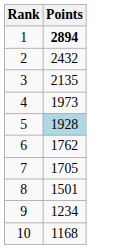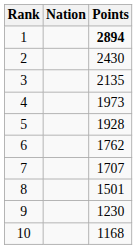 <table class="wikitable sortable">
 <tr>
 <th>Rank</th>
+<th>Nation</th>
 <th>Points</th>
 </tr>
 <tr>
 <td align=center>1</td>
+<td></td>
 <td align=center><strong>2894</strong></td>
 </tr>
 <tr>
 <td align=center>2</td>
-<td align=center>2432</td>
+<td></td>
+<td align=center>2430</td>
 </tr>
 <tr>
 <td align=center>3</td>
+<td></td>
 <td align=center>2135</td>
 </tr>
 <tr>
 <td align=center>4</td>
+<td></td>
 <td align=center>1973</td>
 </tr>
 <tr>
 <td align=center>5</td>
-<td align=center style="background: lightblue;">1928</td>
+<td></td>
+<td align=center>1928</td>
 </tr>
 <tr>
 <td align=center>6</td>
+<td></td>
 <td align=center>1762</td>
 </tr>
 <tr>
 <td align=center>7</td>
-<td align=center>1705</td>
+<td></td>
+<td align=center>1707</td>
 </tr>
 <tr>
 <td align=center>8</td>
+<td></td>
 <td align=center>1501</td>
 </tr>
 <tr>
 <td align=center>9</td>
-<td align=center>1234</td>
+<td></td>
+<td align=center>1230</td>
 </tr>
 <tr>
 <td align=center>10</td>
+<td></td>
 <td align=center>1168</td>
 </tr>
 </table>
